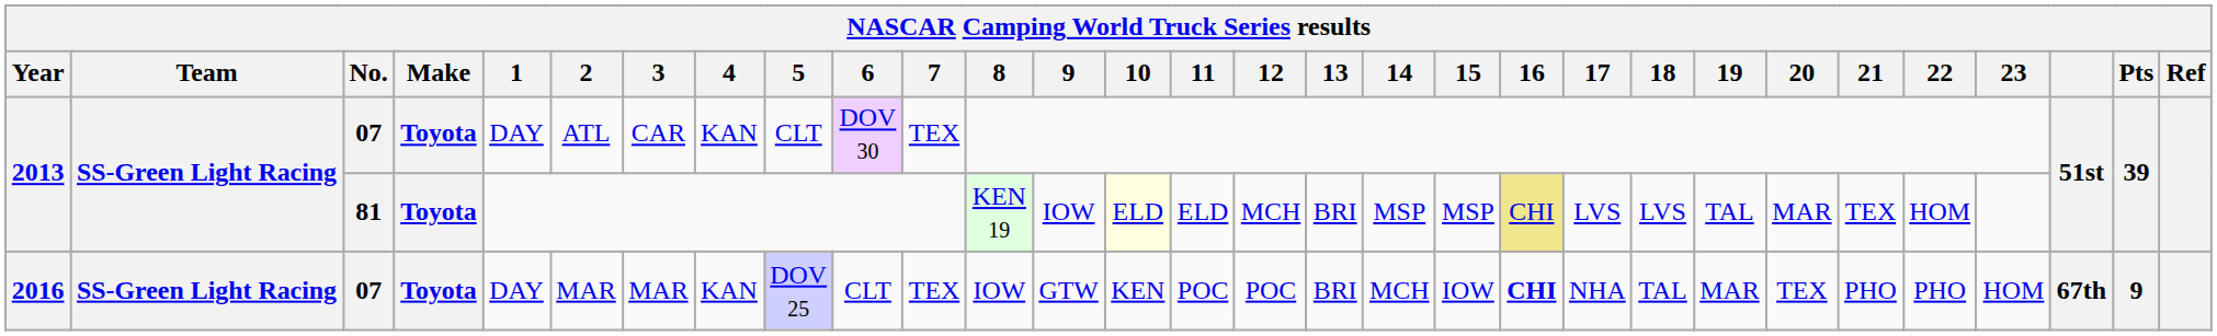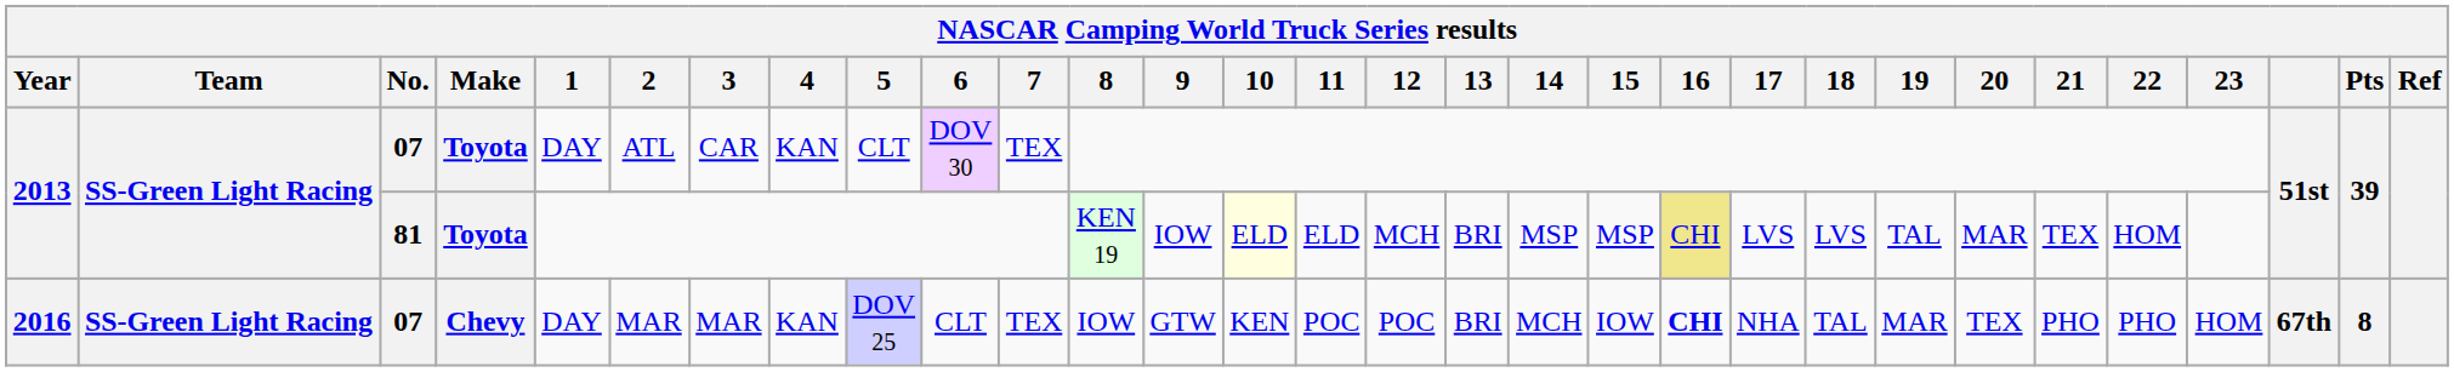 <table class="wikitable" style="text-align:center; font-size:75%">
 <tr>
 <th colspan=45><a href='#'>NASCAR</a> <a href='#'>Camping World Truck Series</a> results</th>
 </tr>
 <tr>
 <th>Year</th>
 <th>Team</th>
 <th>No.</th>
 <th>Make</th>
 <th>1</th>
 <th>2</th>
 <th>3</th>
 <th>4</th>
 <th>5</th>
 <th>6</th>
 <th>7</th>
 <th>8</th>
 <th>9</th>
 <th>10</th>
 <th>11</th>
 <th>12</th>
 <th>13</th>
 <th>14</th>
 <th>15</th>
 <th>16</th>
 <th>17</th>
 <th>18</th>
 <th>19</th>
 <th>20</th>
 <th>21</th>
 <th>22</th>
 <th>23</th>
 <th></th>
 <th>Pts</th>
 <th>Ref</th>
 </tr>
 <tr>
 <th rowspan=2><a href='#'>2013</a></th>
 <th rowspan=2><a href='#'>SS-Green Light Racing</a></th>
 <th>07</th>
 <th><a href='#'>Toyota</a></th>
 <td><a href='#'>DAY</a></td>
 <td><a href='#'>ATL</a></td>
 <td><a href='#'>CAR</a></td>
 <td><a href='#'>KAN</a></td>
 <td><a href='#'>CLT</a></td>
 <td style="background:#EFCFFF;"><a href='#'>DOV</a><br><small>30</small></td>
 <td><a href='#'>TEX</a></td>
 <td colspan=16></td>
 <th rowspan=2>51st</th>
 <th rowspan=2>39</th>
 <th rowspan=2></th>
 </tr>
 <tr>
 <th>81</th>
 <th><a href='#'>Toyota</a></th>
 <td colspan=7></td>
 <td style="background:#DFFFDF;"><a href='#'>KEN</a><br><small>19</small></td>
 <td><a href='#'>IOW</a></td>
 <td style="background: lightyellow;"><a href='#'>ELD</a></td>
 <td><a href='#'>ELD</a></td>
 <td><a href='#'>MCH</a></td>
 <td><a href='#'>BRI</a></td>
 <td><a href='#'>MSP</a></td>
 <td><a href='#'>MSP</a></td>
 <td style="background: khaki;"><a href='#'>CHI</a></td>
 <td><a href='#'>LVS</a></td>
 <td><a href='#'>LVS</a></td>
 <td><a href='#'>TAL</a></td>
 <td><a href='#'>MAR</a></td>
 <td><a href='#'>TEX</a></td>
 <td><a href='#'>HOM</a></td>
 <td></td>
 </tr>
 <tr>
 <th><a href='#'>2016</a></th>
 <th><a href='#'>SS-Green Light Racing</a></th>
 <th>07</th>
-<th><a href='#'>Toyota</a></th>
+<th><a href='#'>Chevy</a></th>
 <td><a href='#'>DAY</a></td>
 <td><a href='#'>MAR</a></td>
 <td><a href='#'>MAR</a></td>
 <td><a href='#'>KAN</a></td>
 <td style="background:#CFCFFF;"><a href='#'>DOV</a><br><small>25</small></td>
 <td><a href='#'>CLT</a></td>
 <td><a href='#'>TEX</a></td>
 <td><a href='#'>IOW</a></td>
 <td><a href='#'>GTW</a></td>
 <td><a href='#'>KEN</a></td>
 <td><a href='#'>POC</a></td>
 <td><a href='#'>POC</a></td>
 <td><a href='#'>BRI</a></td>
 <td><a href='#'>MCH</a></td>
 <td><a href='#'>IOW</a></td>
 <td><strong><a href='#'>CHI</a></strong></td>
 <td><a href='#'>NHA</a></td>
 <td><a href='#'>TAL</a></td>
 <td><a href='#'>MAR</a></td>
 <td><a href='#'>TEX</a></td>
 <td><a href='#'>PHO</a></td>
 <td><a href='#'>PHO</a></td>
 <td><a href='#'>HOM</a></td>
 <th>67th</th>
-<th>9</th>
+<th>8</th>
 <th></th>
 </tr>
 </table>
